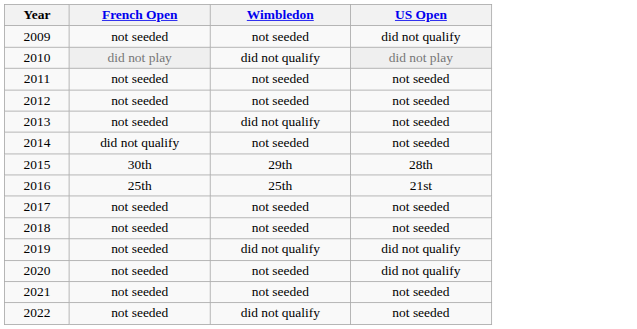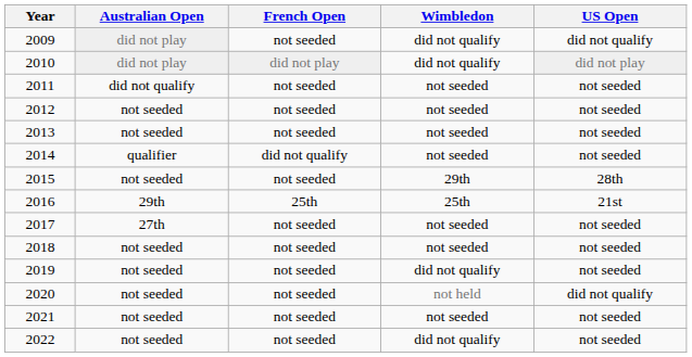 <table class=wikitable style=text-align:center>
 <tr>
 <th width=70>Year</th>
+<th width=160><a href='#'>Australian Open</a></th>
 <th width=160><a href='#'>French Open</a></th>
 <th width=160><a href='#'>Wimbledon</a></th>
 <th width=160><a href='#'>US Open</a></th>
 </tr>
 <tr>
 <td>2009</td>
+<td bgcolor=efefef style=color:#767676>did not play</td>
 <td>not seeded</td>
-<td>not seeded</td>
+<td>did not qualify</td>
 <td>did not qualify</td>
 </tr>
 <tr>
 <td>2010</td>
+<td bgcolor=efefef style=color:#767676>did not play</td>
 <td bgcolor=efefef style=color:#767676>did not play</td>
 <td>did not qualify</td>
 <td bgcolor=efefef style=color:#767676>did not play</td>
 </tr>
 <tr>
 <td>2011</td>
+<td>did not qualify</td>
 <td>not seeded</td>
 <td>not seeded</td>
 <td>not seeded</td>
 </tr>
 <tr>
 <td>2012</td>
 <td>not seeded</td>
 <td>not seeded</td>
 <td>not seeded</td>
+<td>not seeded</td>
 </tr>
 <tr>
 <td>2013</td>
 <td>not seeded</td>
-<td>did not qualify</td>
+<td>not seeded</td>
+<td>not seeded</td>
 <td>not seeded</td>
 </tr>
 <tr>
 <td>2014</td>
+<td>qualifier</td>
 <td>did not qualify</td>
 <td>not seeded</td>
 <td>not seeded</td>
 </tr>
 <tr>
 <td>2015</td>
-<td>30th</td>
+<td>not seeded</td>
+<td>not seeded</td>
 <td>29th</td>
 <td>28th</td>
 </tr>
 <tr>
 <td>2016</td>
+<td>29th</td>
 <td>25th</td>
 <td>25th</td>
 <td>21st</td>
 </tr>
 <tr>
 <td>2017</td>
+<td>27th</td>
 <td>not seeded</td>
 <td>not seeded</td>
 <td>not seeded</td>
 </tr>
 <tr>
 <td>2018</td>
 <td>not seeded</td>
 <td>not seeded</td>
 <td>not seeded</td>
+<td>not seeded</td>
 </tr>
 <tr>
 <td>2019</td>
 <td>not seeded</td>
+<td>not seeded</td>
 <td>did not qualify</td>
-<td>did not qualify</td>
+<td>not seeded</td>
 </tr>
 <tr>
 <td>2020</td>
 <td>not seeded</td>
 <td>not seeded</td>
+<td style=color:#767676>not held</td>
 <td>did not qualify</td>
 </tr>
 <tr>
 <td>2021</td>
 <td>not seeded</td>
 <td>not seeded</td>
 <td>not seeded</td>
+<td>not seeded</td>
 </tr>
 <tr>
 <td>2022</td>
+<td>not seeded</td>
 <td>not seeded</td>
 <td>did not qualify</td>
 <td>not seeded</td>
 </tr>
 </table>
